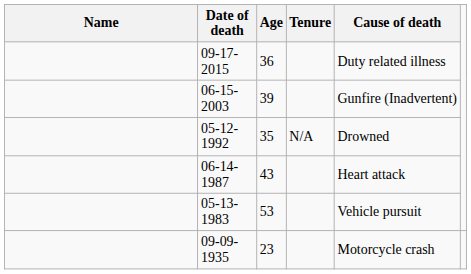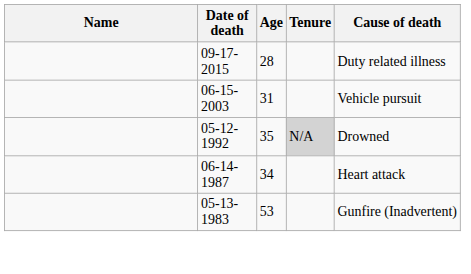 <table class="wikitable sortable">
 <tr>
 <th style="width:215px;">Name</th>
 <th style="width:60px;">Date of death</th>
 <th>Age</th>
 <th>Tenure</th>
 <th>Cause of death</th>
 </tr>
 <tr>
 <td> </td>
 <td>09-17-2015</td>
-<td>36</td>
+<td>28</td>
 <td></td>
 <td>Duty related illness</td>
 </tr>
 <tr>
 <td> </td>
 <td>06-15-2003</td>
-<td>39</td>
+<td>31</td>
 <td></td>
-<td>Gunfire (Inadvertent)</td>
+<td>Vehicle pursuit</td>
 </tr>
 <tr>
 <td> </td>
 <td>05-12-1992</td>
 <td>35</td>
-<td>N/A</td>
+<td style="background: lightgrey;">N/A</td>
 <td>Drowned</td>
 </tr>
 <tr>
 <td> </td>
 <td>06-14-1987</td>
-<td>43</td>
+<td>34</td>
 <td></td>
 <td>Heart attack</td>
 </tr>
 <tr>
 <td> </td>
 <td>05-13-1983</td>
 <td>53</td>
 <td></td>
-<td>Vehicle pursuit</td>
-</tr>
-<tr>
-<td> </td>
-<td>09-09-1935</td>
-<td>23</td>
-<td></td>
-<td>Motorcycle crash</td>
-<td></td>
+<td>Gunfire (Inadvertent)</td>
 </tr>
 </table>
